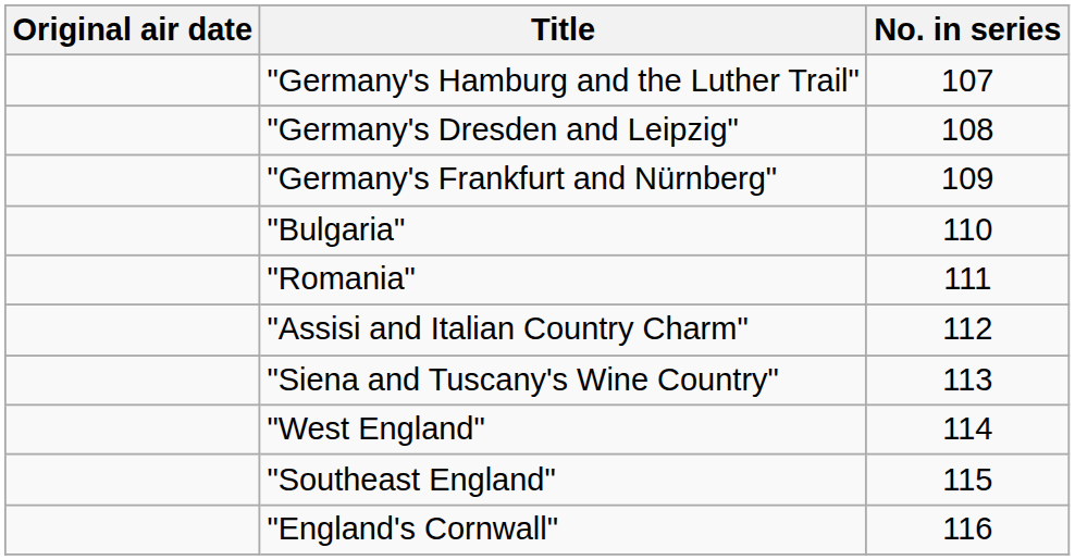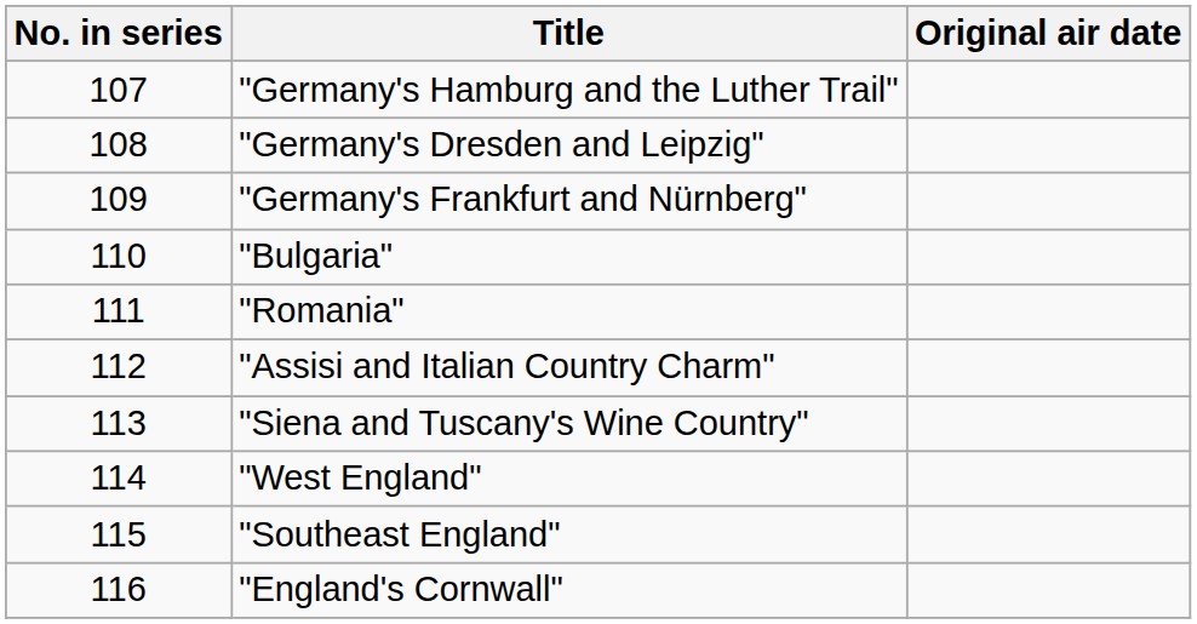 <table class="wikitable plainrowheaders" style="text-align:center">
 <tr>
+<th scope="col">No. in series</th>
+<th scope="col">Title</th>
 <th scope="col">Original air date</th>
-<th scope="col">Title</th>
-<th scope="col">No. in series</th>
 </tr>
 <tr>
+<td scope="row">107</td>
+<td style="text-align:left">"Germany's Hamburg and the Luther Trail"</td>
 <td></td>
-<td style="text-align:left">"Germany's Hamburg and the Luther Trail"</td>
-<td scope="row">107</td>
 </tr>
 <tr>
+<td scope="row">108</td>
+<td style="text-align:left">"Germany's Dresden and Leipzig"</td>
 <td></td>
-<td style="text-align:left">"Germany's Dresden and Leipzig"</td>
-<td scope="row">108</td>
 </tr>
 <tr>
+<td scope="row">109</td>
+<td style="text-align:left">"Germany's Frankfurt and Nürnberg"</td>
 <td></td>
-<td style="text-align:left">"Germany's Frankfurt and Nürnberg"</td>
-<td scope="row">109</td>
 </tr>
 <tr>
+<td scope="row">110</td>
+<td style="text-align:left">"Bulgaria"</td>
 <td></td>
-<td style="text-align:left">"Bulgaria"</td>
-<td scope="row">110</td>
 </tr>
 <tr>
+<td scope="row">111</td>
+<td style="text-align:left">"Romania"</td>
 <td></td>
-<td style="text-align:left">"Romania"</td>
-<td scope="row">111</td>
 </tr>
 <tr>
+<td scope="row">112</td>
+<td style="text-align:left">"Assisi and Italian Country Charm"</td>
 <td></td>
-<td style="text-align:left">"Assisi and Italian Country Charm"</td>
-<td scope="row">112</td>
 </tr>
 <tr>
+<td scope="row">113</td>
+<td style="text-align:left">"Siena and Tuscany's Wine Country"</td>
 <td></td>
-<td style="text-align:left">"Siena and Tuscany's Wine Country"</td>
-<td scope="row">113</td>
 </tr>
 <tr>
+<td scope="row">114</td>
+<td style="text-align:left">"West England"</td>
 <td></td>
-<td style="text-align:left">"West England"</td>
-<td scope="row">114</td>
 </tr>
 <tr>
+<td scope="row">115</td>
+<td style="text-align:left">"Southeast England"</td>
 <td></td>
-<td style="text-align:left">"Southeast England"</td>
-<td scope="row">115</td>
 </tr>
 <tr>
+<td scope="row">116</td>
+<td style="text-align:left">"England's Cornwall"</td>
 <td></td>
-<td style="text-align:left">"England's Cornwall"</td>
-<td scope="row">116</td>
 </tr>
 </table>
